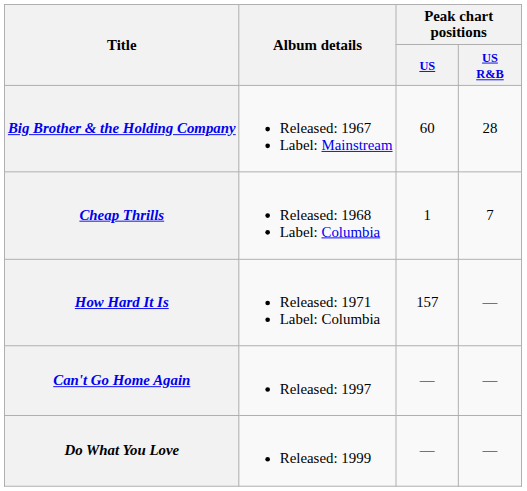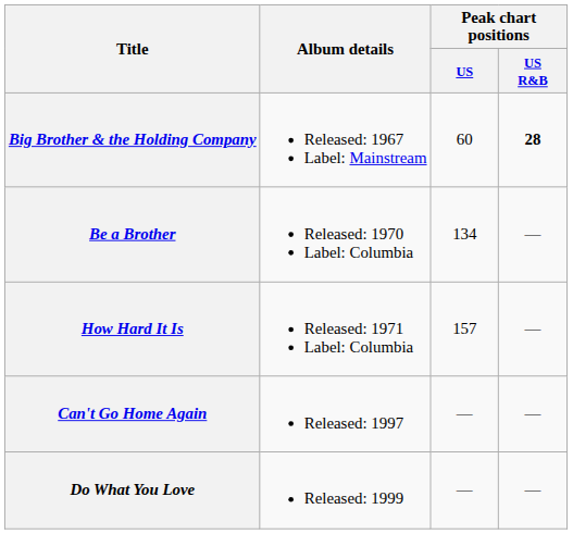 <table class="wikitable plainrowheaders">
 <tr>
 <th scope="col" rowspan=2>Title</th>
 <th scope="col" rowspan=2>Album details</th>
 <th scope="col" colspan=2>Peak chart positions</th>
 </tr>
 <tr>
 <th width=60><small><a href='#'>US</a></small></th>
 <th width=60><small><a href='#'>US<br>R&B</a></small></th>
 </tr>
 <tr>
 <th scope="row"><em><a href='#'>Big Brother & the Holding Company</a></em></th>
 <td align=left><br><ul><li>Released: 1967</li><li>Label: <a href='#'>Mainstream</a></li></ul></td>
 <td align=center>60</td>
-<td align=center>28</td>
+<td align=center><strong>28</strong></td>
 </tr>
 <tr>
-<th scope="row"><em><a href='#'>Cheap Thrills</a></em></th>
-<td align=left><br><ul><li>Released: 1968</li><li>Label: <a href='#'>Columbia</a></li></ul></td>
-<td align=center>1</td>
-<td align=center>7</td>
+<th scope="row"><em><a href='#'>Be a Brother</a></em></th>
+<td align=left><br><ul><li>Released: 1970</li><li>Label: Columbia</li></ul></td>
+<td align=center>134</td>
+<td align=center>—</td>
 </tr>
 <tr>
 <th scope="row"><em><a href='#'>How Hard It Is</a></em></th>
 <td align=left><br><ul><li>Released: 1971</li><li>Label: Columbia</li></ul></td>
 <td align=center>157</td>
 <td align=center>—</td>
 </tr>
 <tr>
 <th scope="row"><em><a href='#'>Can't Go Home Again</a></em></th>
 <td align=left><br><ul><li>Released: 1997</li></ul></td>
 <td align=center>—</td>
 <td align=center>—</td>
 </tr>
 <tr>
 <th scope="row"><em>Do What You Love</em></th>
 <td align=left><br><ul><li>Released: 1999</li></ul></td>
 <td align=center>—</td>
 <td align=center>—</td>
 </tr>
 </table>
